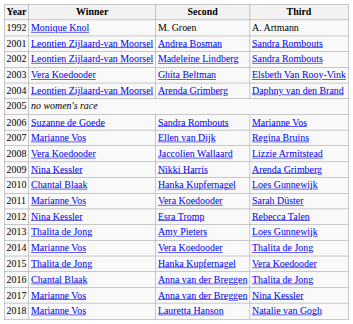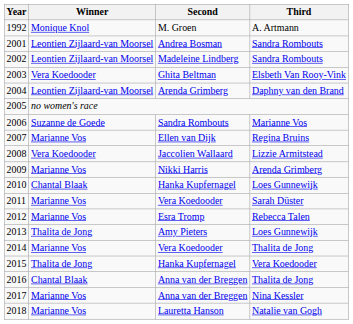 <table class="wikitable">
 <tr>
 <th>Year</th>
 <th>Winner</th>
 <th>Second</th>
 <th>Third</th>
 </tr>
 <tr>
 <td>1992</td>
 <td> <a href='#'>Monique Knol</a></td>
 <td> M. Groen</td>
 <td> A. Artmann</td>
 </tr>
 <tr>
 <td>2001</td>
 <td> <a href='#'>Leontien Zijlaard-van Moorsel</a></td>
 <td> <a href='#'>Andrea Bosman</a></td>
 <td> <a href='#'>Sandra Rombouts</a></td>
 </tr>
 <tr>
 <td>2002</td>
 <td> <a href='#'>Leontien Zijlaard-van Moorsel</a></td>
 <td> <a href='#'>Madeleine Lindberg</a></td>
 <td> <a href='#'>Sandra Rombouts</a></td>
 </tr>
 <tr>
 <td>2003</td>
 <td> <a href='#'>Vera Koedooder</a></td>
 <td> <a href='#'>Ghita Beltman</a></td>
 <td> <a href='#'>Elsbeth Van Rooy-Vink</a></td>
 </tr>
 <tr>
 <td>2004</td>
 <td> <a href='#'>Leontien Zijlaard-van Moorsel</a></td>
 <td> <a href='#'>Arenda Grimberg</a></td>
 <td> <a href='#'>Daphny van den Brand</a></td>
 </tr>
 <tr>
 <td>2005</td>
 <td colspan=3><em>no women's race</em></td>
 </tr>
 <tr>
 <td>2006</td>
 <td> <a href='#'>Suzanne de Goede</a></td>
 <td> <a href='#'>Sandra Rombouts</a></td>
 <td> <a href='#'>Marianne Vos</a></td>
 </tr>
 <tr>
 <td>2007</td>
 <td> <a href='#'>Marianne Vos</a></td>
 <td> <a href='#'>Ellen van Dijk</a></td>
 <td> <a href='#'>Regina Bruins</a></td>
 </tr>
 <tr>
 <td>2008</td>
 <td> <a href='#'>Vera Koedooder</a></td>
 <td> <a href='#'>Jaccolien Wallaard</a></td>
 <td> <a href='#'>Lizzie Armitstead</a></td>
 </tr>
 <tr>
 <td>2009</td>
-<td> <a href='#'>Nina Kessler</a></td>
+<td> <a href='#'>Marianne Vos</a></td>
 <td> <a href='#'>Nikki Harris</a></td>
 <td> <a href='#'>Arenda Grimberg</a></td>
 </tr>
 <tr>
 <td>2010</td>
 <td> <a href='#'>Chantal Blaak</a></td>
 <td> <a href='#'>Hanka Kupfernagel</a></td>
 <td> <a href='#'>Loes Gunnewijk</a></td>
 </tr>
 <tr>
 <td>2011</td>
 <td> <a href='#'>Marianne Vos</a></td>
 <td> <a href='#'>Vera Koedooder</a></td>
 <td> <a href='#'>Sarah Düster</a></td>
 </tr>
 <tr>
 <td>2012</td>
-<td> <a href='#'>Nina Kessler</a></td>
+<td> <a href='#'>Marianne Vos</a></td>
 <td> <a href='#'>Esra Tromp</a></td>
 <td> <a href='#'>Rebecca Talen</a></td>
 </tr>
 <tr>
 <td>2013</td>
 <td> <a href='#'>Thalita de Jong</a></td>
 <td> <a href='#'>Amy Pieters</a></td>
 <td> <a href='#'>Loes Gunnewijk</a></td>
 </tr>
 <tr>
 <td>2014</td>
 <td> <a href='#'>Marianne Vos</a></td>
 <td> <a href='#'>Vera Koedooder</a></td>
 <td> <a href='#'>Thalita de Jong</a></td>
 </tr>
 <tr>
 <td>2015</td>
 <td> <a href='#'>Thalita de Jong</a></td>
 <td> <a href='#'>Hanka Kupfernagel</a></td>
 <td> <a href='#'>Vera Koedooder</a></td>
 </tr>
 <tr>
 <td>2016</td>
 <td> <a href='#'>Chantal Blaak</a></td>
 <td> <a href='#'>Anna van der Breggen</a></td>
 <td> <a href='#'>Thalita de Jong</a></td>
 </tr>
 <tr>
 <td>2017</td>
 <td> <a href='#'>Marianne Vos</a></td>
 <td> <a href='#'>Anna van der Breggen</a></td>
 <td> <a href='#'>Nina Kessler</a></td>
 </tr>
 <tr>
 <td>2018</td>
 <td> <a href='#'>Marianne Vos</a></td>
 <td> <a href='#'>Lauretta Hanson</a></td>
 <td> <a href='#'>Natalie van Gogh</a></td>
 </tr>
 </table>
